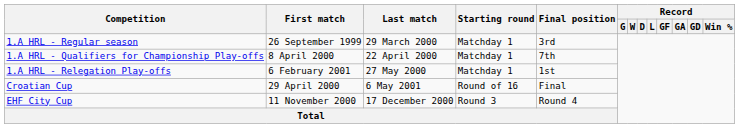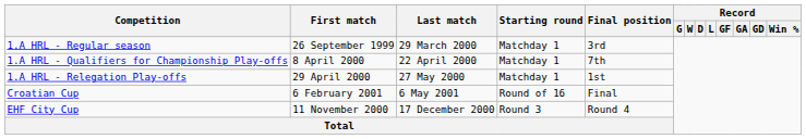 <table class="wikitable" style="text-align: center">
 <tr>
 <th rowspan="2">Competition</th>
 <th rowspan="2">First match</th>
 <th rowspan="2">Last match</th>
 <th rowspan="2">Starting round</th>
 <th rowspan="2">Final position</th>
 <th colspan="8">Record</th>
 </tr>
 <tr>
 <th>G</th>
 <th>W</th>
 <th>D</th>
 <th>L</th>
 <th>GF</th>
 <th>GA</th>
 <th>GD</th>
 <th>Win %</th>
 </tr>
 <tr>
 <td align=left><a href='#'>1.A HRL - Regular season</a></td>
 <td align=left>26 September 1999</td>
 <td align=left>29 March 2000</td>
 <td align=left>Matchday 1</td>
 <td align=left>3rd<br></td>
 </tr>
 <tr>
 <td align=left><a href='#'>1.A HRL - Qualifiers for Championship Play-offs</a></td>
 <td align=left>8 April 2000</td>
 <td align=left>22 April 2000</td>
 <td align=left>Matchday 1</td>
 <td align=left>7th<br></td>
 </tr>
 <tr>
 <td align=left><a href='#'>1.A HRL - Relegation Play-offs</a></td>
-<td align=left>6 February 2001</td>
+<td align=left>29 April 2000</td>
 <td align=left>27 May 2000</td>
 <td align=left>Matchday 1</td>
 <td align=left>1st<br></td>
 </tr>
 <tr>
 <td align=left><a href='#'>Croatian Cup</a></td>
-<td align=left>29 April 2000</td>
+<td align=left>6 February 2001</td>
 <td align=left>6 May 2001</td>
 <td align=left>Round of 16</td>
 <td align=left>Final<br></td>
 </tr>
 <tr>
 <td align=left><a href='#'>EHF City Cup</a></td>
 <td align=left>11 November 2000</td>
 <td align=left>17 December 2000</td>
 <td align=left>Round 3</td>
 <td align=left>Round 4<br></td>
 </tr>
 <tr>
 <th colspan="5">Total<br></th>
 </tr>
 </table>
